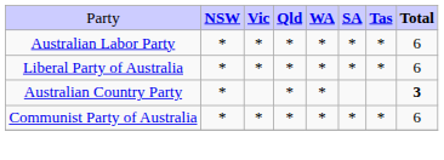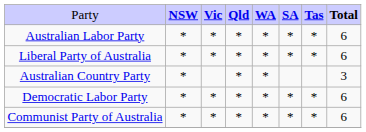 <table class="wikitable" style="text-align:center">
 <tr>
 <td style="background:#ccf;">Party</td>
 <th style="background:#ccf;"><a href='#'>NSW</a></th>
 <th style="background:#ccf;"><a href='#'>Vic</a></th>
 <th style="background:#ccf;"><a href='#'>Qld</a></th>
 <th style="background:#ccf;"><a href='#'>WA</a></th>
 <th style="background:#ccf;"><a href='#'>SA</a></th>
 <th style="background:#ccf;"><a href='#'>Tas</a></th>
 <th style="background:#ccf;">Total</th>
 </tr>
 <tr>
 <td style="font-size:100%;"><a href='#'>Australian Labor Party</a></td>
 <td>*</td>
 <td>*</td>
 <td>*</td>
 <td>*</td>
 <td>*</td>
 <td>*</td>
 <td>6</td>
 </tr>
 <tr>
 <td style="font-size:100%;"><a href='#'>Liberal Party of Australia</a></td>
 <td>*</td>
 <td>*</td>
 <td>*</td>
 <td>*</td>
 <td>*</td>
 <td>*</td>
 <td>6</td>
 </tr>
 <tr>
 <td style="font-size:100%;"><a href='#'>Australian Country Party</a></td>
 <td>*</td>
 <td></td>
 <td>*</td>
 <td>*</td>
 <td></td>
 <td></td>
-<td><strong>3</strong></td>
+<td>3</td>
+</tr>
+<tr>
+<td style="font-size:100%;"><a href='#'>Democratic Labor Party</a></td>
+<td>*</td>
+<td>*</td>
+<td>*</td>
+<td>*</td>
+<td>*</td>
+<td>*</td>
+<td>6</td>
 </tr>
 <tr>
 <td style="font-size:100%;"><a href='#'>Communist Party of Australia</a></td>
 <td>*</td>
 <td>*</td>
 <td>*</td>
 <td>*</td>
 <td>*</td>
 <td>*</td>
 <td>6</td>
 </tr>
 <tr>
 </tr>
 </table>
